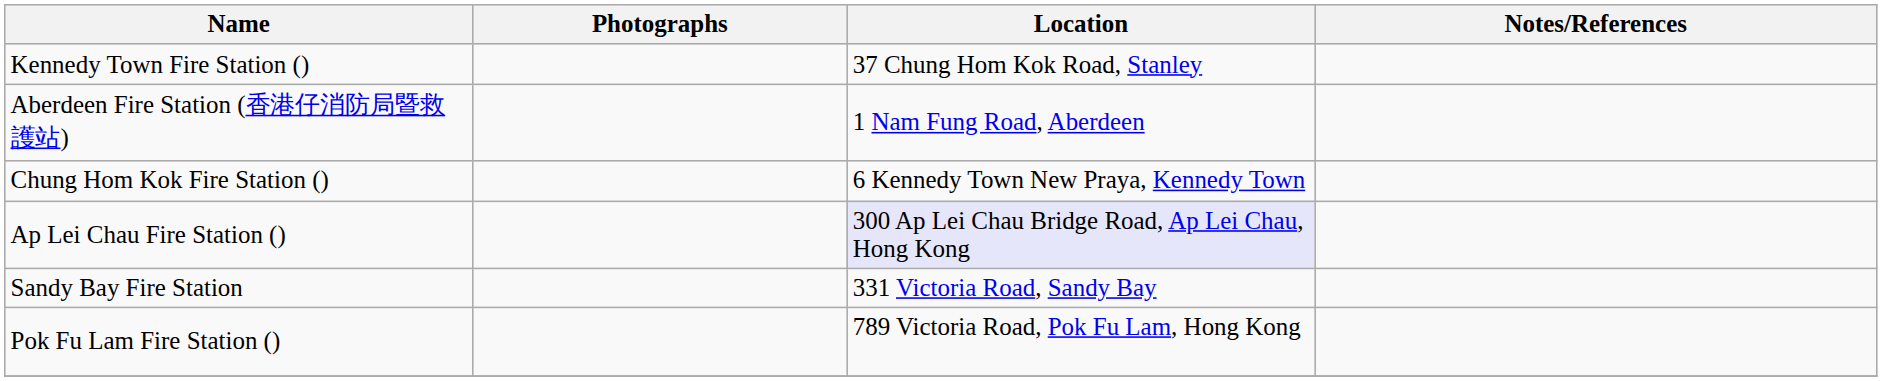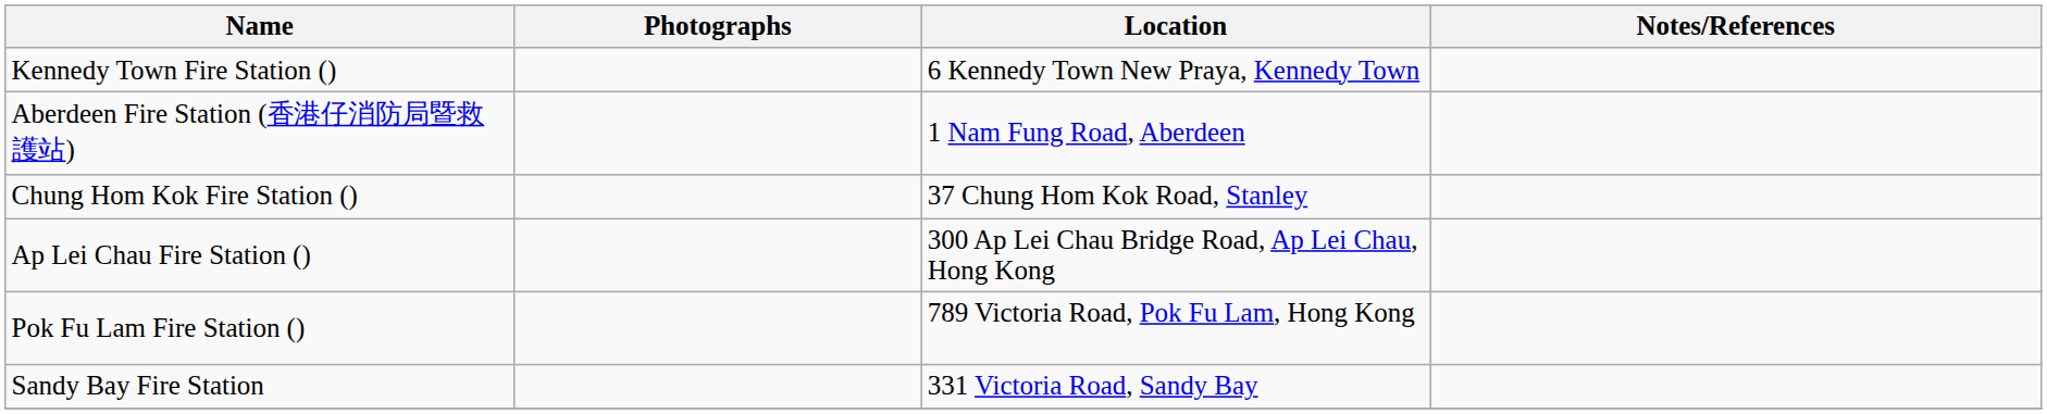 <table class="wikitable sortable" style="width:95%">
 <tr>
 <th width="25%">Name</th>
 <th width="20%">Photographs</th>
 <th width="25%">Location</th>
 <th width="30%">Notes/References</th>
 </tr>
 <tr>
 <td>Kennedy Town Fire Station ()</td>
 <td></td>
-<td>37 Chung Hom Kok Road, <a href='#'>Stanley</a><br></td>
+<td>6 Kennedy Town New Praya, <a href='#'>Kennedy Town</a></td>
 <td></td>
 </tr>
 <tr>
 <td>Aberdeen Fire Station (<a href='#'>香港仔消防局暨救護站</a>)</td>
 <td></td>
 <td>1 <a href='#'>Nam Fung Road</a>, <a href='#'>Aberdeen</a><br></td>
 <td></td>
 </tr>
 <tr>
 <td>Chung Hom Kok Fire Station ()</td>
 <td></td>
-<td>6 Kennedy Town New Praya, <a href='#'>Kennedy Town</a></td>
+<td>37 Chung Hom Kok Road, <a href='#'>Stanley</a><br></td>
 <td></td>
 </tr>
 <tr>
 <td>Ap Lei Chau Fire Station ()</td>
 <td></td>
-<td style="background: lavender;">300 Ap Lei Chau Bridge Road, <a href='#'>Ap Lei Chau</a>, Hong Kong</td>
+<td>300 Ap Lei Chau Bridge Road, <a href='#'>Ap Lei Chau</a>, Hong Kong</td>
+<td></td>
+</tr>
+<tr>
+<td>Pok Fu Lam Fire Station ()</td>
+<td></td>
+<td>789 Victoria Road, <a href='#'>Pok Fu Lam</a>, Hong Kong<br><br></td>
 <td></td>
 </tr>
 <tr>
 <td>Sandy Bay Fire Station</td>
 <td></td>
 <td>331 <a href='#'>Victoria Road</a>, <a href='#'>Sandy Bay</a></td>
 <td></td>
 </tr>
 <tr>
-<td>Pok Fu Lam Fire Station ()</td>
-<td></td>
-<td>789 Victoria Road, <a href='#'>Pok Fu Lam</a>, Hong Kong<br><br></td>
-<td></td>
-</tr>
-<tr>
 </tr>
 </table>
